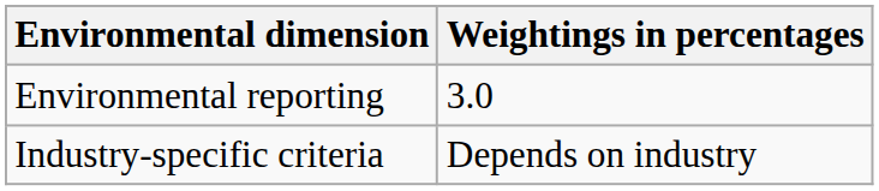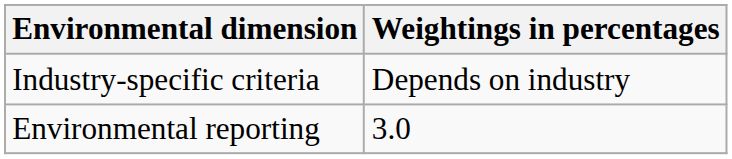 <table class="wikitable">
 <tr>
 <th>Environmental dimension</th>
 <th>Weightings in percentages</th>
 </tr>
 <tr>
+<td>Industry-specific criteria</td>
+<td>Depends on industry</td>
+</tr>
+<tr>
 <td>Environmental reporting</td>
 <td>3.0</td>
 </tr>
-<tr>
-<td>Industry-specific criteria</td>
-<td>Depends on industry</td>
-</tr>
 </table>
